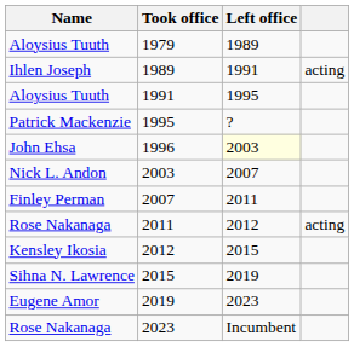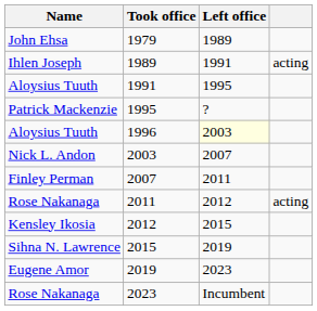 <table class="wikitable">
 <tr>
 <th>Name</th>
 <th>Took office</th>
 <th>Left office</th>
 <th></th>
 </tr>
 <tr>
-<td><a href='#'>Aloysius Tuuth</a></td>
+<td><a href='#'>John Ehsa</a></td>
 <td>1979</td>
 <td>1989</td>
 <td></td>
 </tr>
 <tr>
 <td><a href='#'>Ihlen Joseph</a></td>
 <td>1989</td>
 <td>1991</td>
 <td>acting</td>
 </tr>
 <tr>
 <td><a href='#'>Aloysius Tuuth</a></td>
 <td>1991</td>
 <td>1995</td>
 <td></td>
 </tr>
 <tr>
 <td><a href='#'>Patrick Mackenzie</a></td>
 <td>1995</td>
 <td>?</td>
 <td></td>
 </tr>
 <tr>
-<td><a href='#'>John Ehsa</a></td>
+<td><a href='#'>Aloysius Tuuth</a></td>
 <td>1996</td>
 <td style="background: lightyellow;">2003</td>
 <td></td>
 </tr>
 <tr>
 <td><a href='#'>Nick L. Andon</a></td>
 <td>2003</td>
 <td>2007</td>
 <td></td>
 </tr>
 <tr>
 <td><a href='#'>Finley Perman</a></td>
 <td>2007</td>
 <td>2011</td>
 <td></td>
 </tr>
 <tr>
 <td><a href='#'>Rose Nakanaga</a></td>
 <td>2011</td>
 <td>2012</td>
 <td>acting</td>
 </tr>
 <tr>
 <td><a href='#'>Kensley Ikosia</a></td>
 <td>2012</td>
 <td>2015</td>
 <td></td>
 </tr>
 <tr>
 <td><a href='#'>Sihna N. Lawrence</a></td>
 <td>2015</td>
 <td>2019</td>
 <td></td>
 </tr>
 <tr>
 <td><a href='#'>Eugene Amor</a></td>
 <td>2019</td>
 <td>2023</td>
 <td></td>
 </tr>
 <tr>
 <td><a href='#'>Rose Nakanaga</a></td>
 <td>2023</td>
 <td>Incumbent</td>
 <td></td>
 </tr>
 </table>
